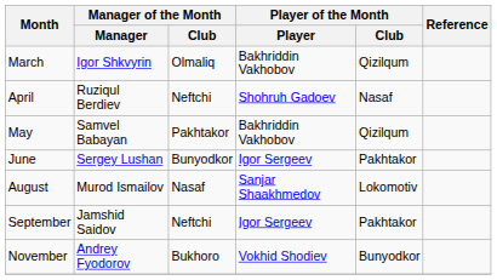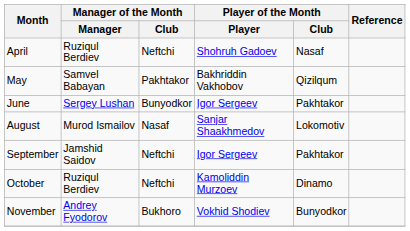 <table class="wikitable">
 <tr>
 <th rowspan="2">Month</th>
 <th colspan="2">Manager of the Month</th>
 <th colspan="2">Player of the Month</th>
 <th rowspan="2">Reference</th>
 </tr>
 <tr>
 <th>Manager</th>
 <th>Club</th>
 <th>Player</th>
 <th>Club</th>
-</tr>
-<tr>
-<td>March</td>
-<td> <a href='#'>Igor Shkvyrin</a></td>
-<td>Olmaliq</td>
-<td> Bakhriddin Vakhobov</td>
-<td>Qizilqum</td>
-<td align=center></td>
 </tr>
 <tr>
 <td>April</td>
 <td> Ruziqul Berdiev</td>
 <td>Neftchi</td>
 <td> <a href='#'>Shohruh Gadoev</a></td>
 <td>Nasaf</td>
 <td align=center></td>
 </tr>
 <tr>
 <td>May</td>
 <td> Samvel Babayan</td>
 <td>Pakhtakor</td>
 <td> Bakhriddin Vakhobov</td>
 <td>Qizilqum</td>
 <td></td>
 </tr>
 <tr>
 <td>June</td>
 <td> <a href='#'>Sergey Lushan</a></td>
 <td>Bunyodkor</td>
 <td> <a href='#'>Igor Sergeev</a></td>
 <td>Pakhtakor</td>
 <td></td>
 </tr>
 <tr>
 <td>August</td>
 <td> Murod Ismailov</td>
 <td>Nasaf</td>
 <td> <a href='#'>Sanjar Shaakhmedov</a></td>
 <td>Lokomotiv</td>
 <td></td>
 </tr>
 <tr>
 <td>September</td>
 <td> Jamshid Saidov</td>
 <td>Neftchi</td>
 <td> <a href='#'>Igor Sergeev</a></td>
 <td>Pakhtakor</td>
 <td align=center></td>
 </tr>
 <tr>
+<td>October</td>
+<td> Ruziqul Berdiev</td>
+<td>Neftchi</td>
+<td> <a href='#'>Kamoliddin Murzoev</a></td>
+<td>Dinamo</td>
+<td></td>
+</tr>
+<tr>
 <td>November</td>
 <td> <a href='#'>Andrey Fyodorov</a></td>
 <td>Bukhoro</td>
 <td> <a href='#'>Vokhid Shodiev</a></td>
 <td>Bunyodkor</td>
 <td></td>
 </tr>
 <tr>
 </tr>
 </table>
